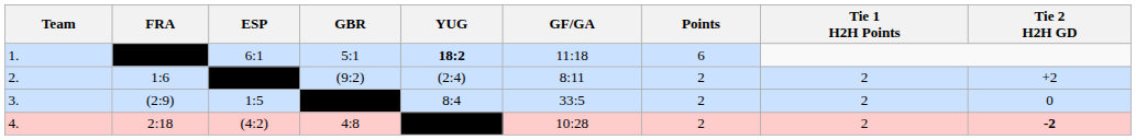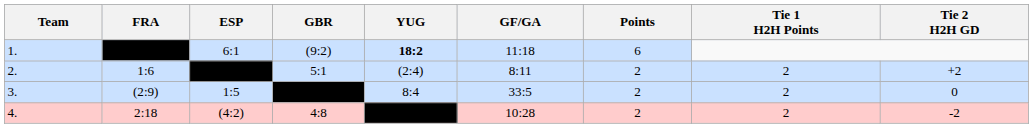 <table class="wikitable" bgcolor="#EFEFFF" width="63%">
 <tr bgcolor="#BCD2EE">
 <th>Team</th>
 <th>FRA</th>
 <th>ESP</th>
 <th>GBR</th>
 <th>YUG</th>
 <th>GF/GA</th>
 <th>Points</th>
 <th>Tie 1<br>H2H Points</th>
 <th>Tie 2<br>H2H GD</th>
 </tr>
 <tr bgcolor="#CAE1FF" align="center">
 <td align="left">1. </td>
 <td style="background:#000000;"></td>
 <td>6:1</td>
-<td>5:1</td>
+<td>(9:2)</td>
 <td><strong>18:2</strong></td>
 <td>11:18</td>
 <td>6</td>
 </tr>
 <tr bgcolor="#CAE1FF" align="center">
 <td align="left">2. </td>
 <td>1:6</td>
 <td style="background:#000000;"></td>
-<td>(9:2)</td>
+<td>5:1</td>
 <td>(2:4)</td>
 <td>8:11</td>
 <td>2</td>
 <td>2</td>
 <td>+2</td>
 </tr>
 <tr bgcolor="#CAE1FF" align="center">
 <td align="left">3. </td>
 <td>(2:9)</td>
 <td>1:5</td>
 <td style="background:#000000;"></td>
 <td>8:4</td>
 <td>33:5</td>
 <td>2</td>
 <td>2</td>
 <td>0</td>
 </tr>
 <tr bgcolor="#ffcccc" align="center">
 <td align="left">4. </td>
 <td>2:18</td>
 <td>(4:2)</td>
 <td>4:8</td>
 <td style="background:#000000;"></td>
 <td>10:28</td>
 <td>2</td>
 <td>2</td>
-<td><strong>-2</strong></td>
+<td>-2</td>
 </tr>
 </table>
